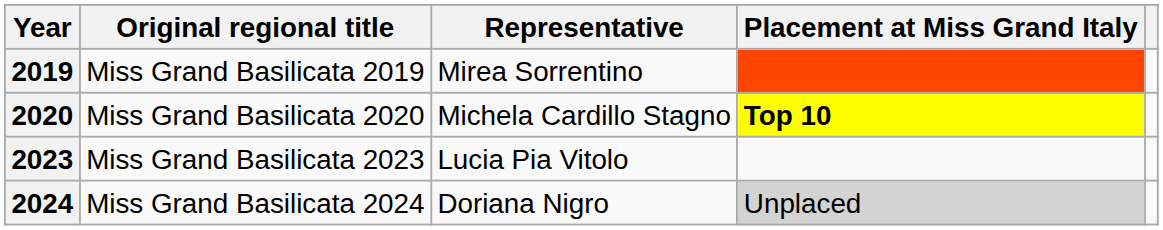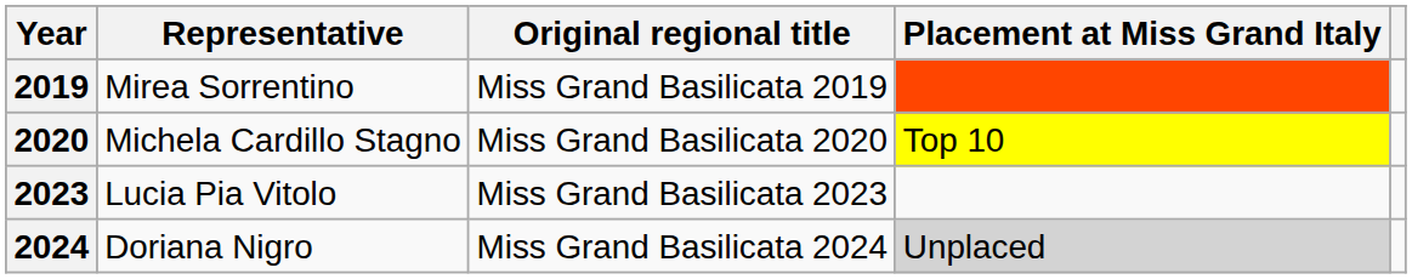 <table class="wikitable defaultcenter col2left" style="font-size:95%;">
 <tr>
 <th>Year</th>
+<th>Representative</th>
 <th>Original regional title</th>
-<th>Representative</th>
 <th>Placement at Miss Grand Italy</th>
 <th></th>
 </tr>
 <tr>
 <th>2019</th>
+<td>Mirea Sorrentino</td>
 <td>Miss Grand Basilicata 2019</td>
-<td>Mirea Sorrentino</td>
 <td bgcolor=orangered></td>
 <td></td>
 </tr>
 <tr>
 <th>2020</th>
+<td>Michela Cardillo Stagno</td>
 <td>Miss Grand Basilicata 2020</td>
-<td>Michela Cardillo Stagno</td>
-<td bgcolor=yellow><strong>Top 10</strong></td>
+<td bgcolor=yellow>Top 10</td>
 <td></td>
 </tr>
 <tr>
 <th>2023</th>
+<td>Lucia Pia Vitolo</td>
 <td>Miss Grand Basilicata 2023</td>
-<td>Lucia Pia Vitolo</td>
 <td></td>
 <td></td>
 </tr>
 <tr>
 <th>2024</th>
+<td>Doriana Nigro</td>
 <td>Miss Grand Basilicata 2024</td>
-<td>Doriana Nigro</td>
 <td style="background: lightgrey;">Unplaced</td>
 <td></td>
 </tr>
 </table>
